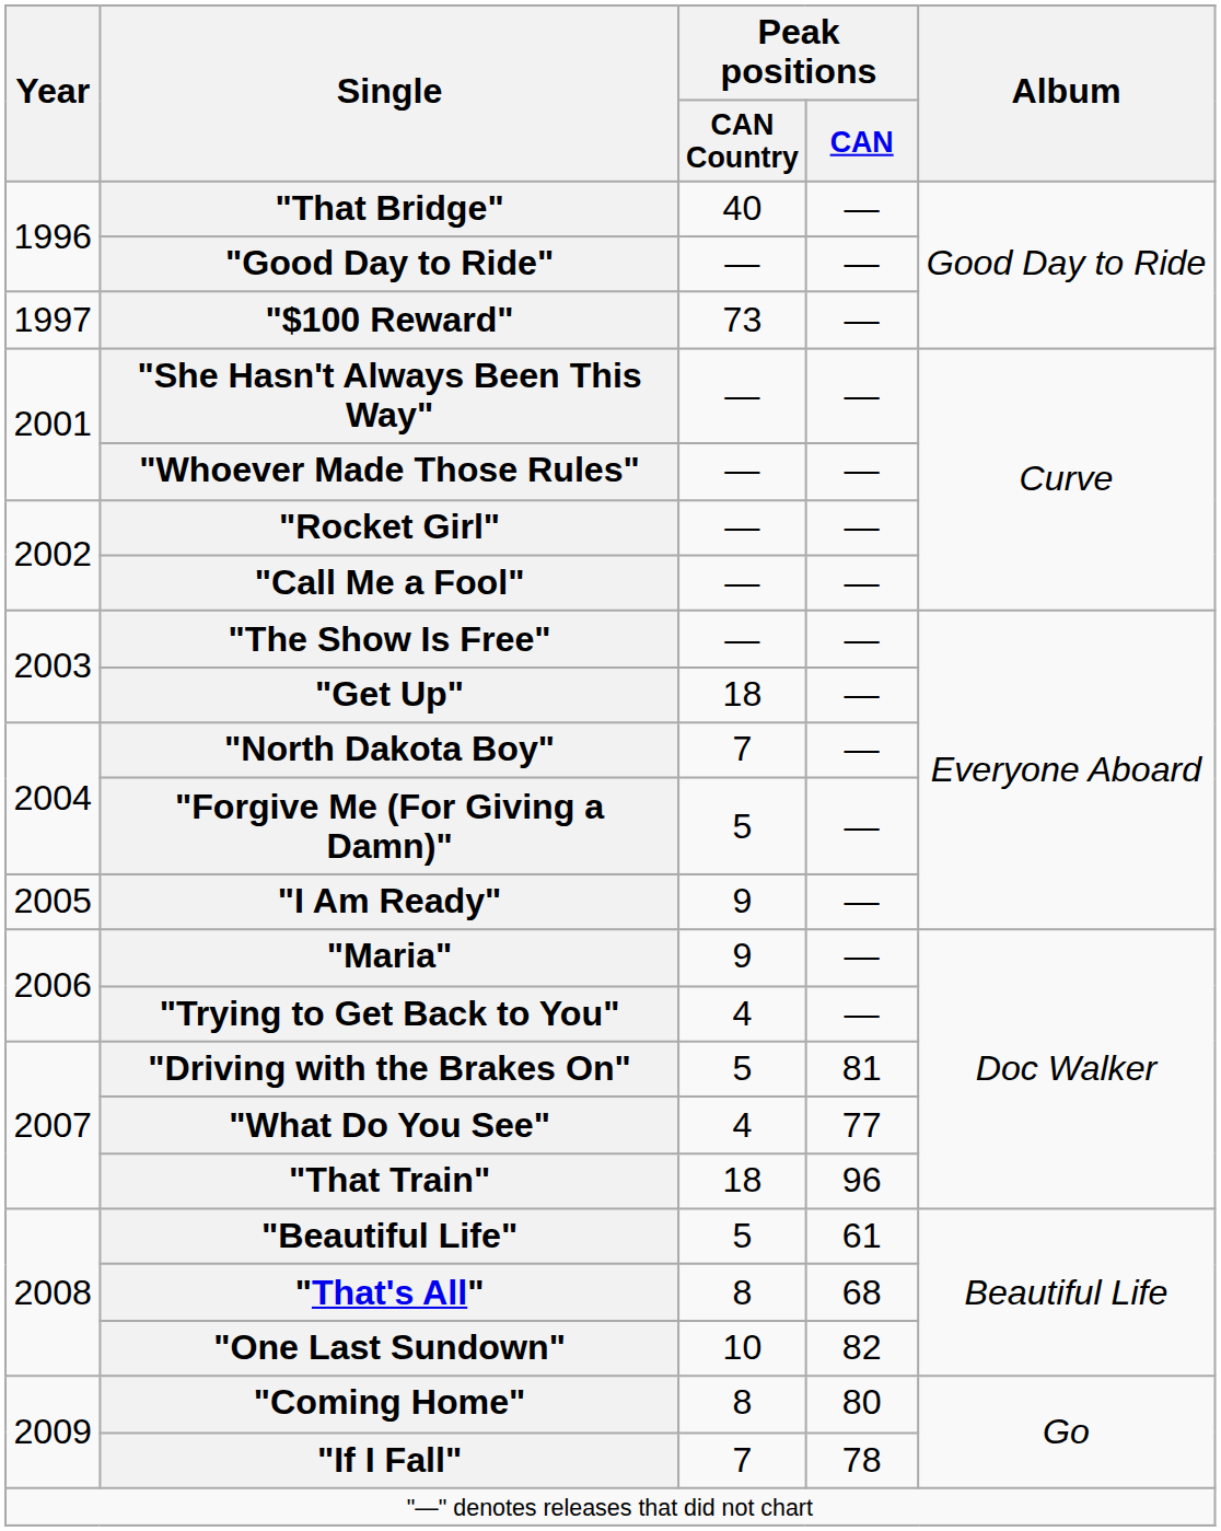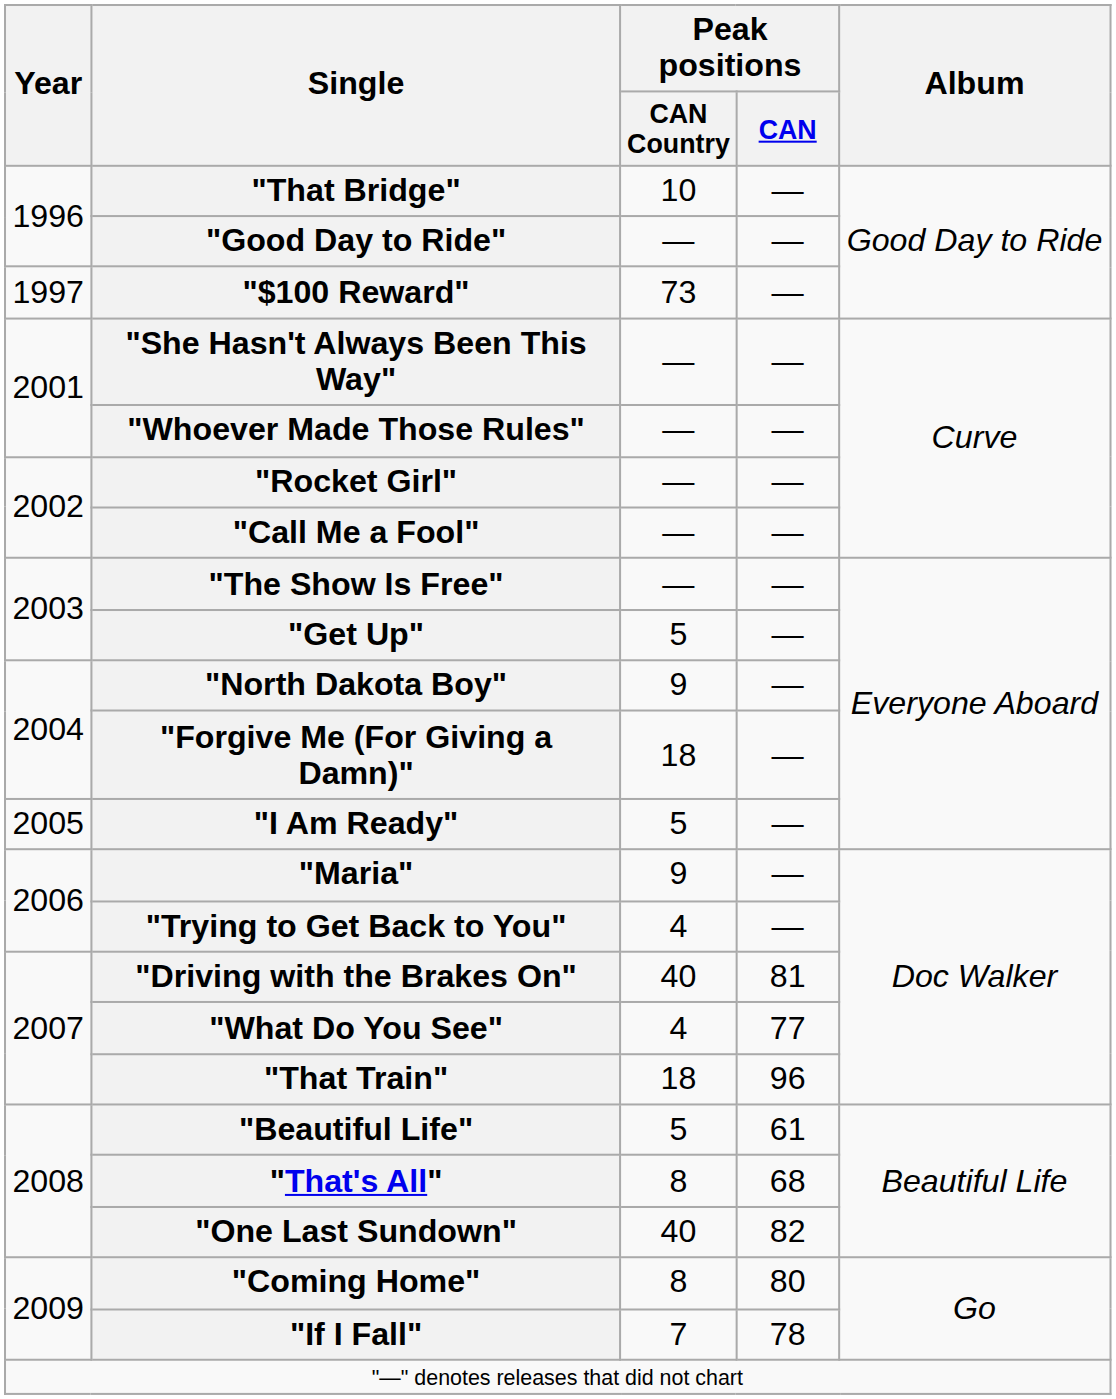 <table class="wikitable plainrowheaders" style="text-align:center;">
 <tr>
 <th rowspan="2">Year</th>
 <th rowspan="2" style="width:16em;">Single</th>
 <th colspan="2">Peak positions</th>
 <th rowspan="2">Album</th>
 </tr>
 <tr style="font-size:smaller;">
 <th width="45">CAN Country<br></th>
 <th width="45"><a href='#'>CAN</a><br></th>
 </tr>
 <tr>
 <td rowspan="2">1996</td>
 <th scope="row">"That Bridge"</th>
-<td>40</td>
+<td>10</td>
 <td>—</td>
 <td rowspan="3"><em>Good Day to Ride</em></td>
 </tr>
 <tr>
 <th scope="row">"Good Day to Ride"</th>
 <td>—</td>
 <td>—</td>
 </tr>
 <tr>
 <td>1997</td>
 <th scope="row">"$100 Reward"</th>
 <td>73</td>
 <td>—</td>
 </tr>
 <tr>
 <td rowspan="2">2001</td>
 <th scope="row">"She Hasn't Always Been This Way"</th>
 <td>—</td>
 <td>—</td>
 <td rowspan="4"><em>Curve</em></td>
 </tr>
 <tr>
 <th scope="row">"Whoever Made Those Rules"</th>
 <td>—</td>
 <td>—</td>
 </tr>
 <tr>
 <td rowspan="2">2002</td>
 <th scope="row">"Rocket Girl"</th>
 <td>—</td>
 <td>—</td>
 </tr>
 <tr>
 <th scope="row">"Call Me a Fool"</th>
 <td>—</td>
 <td>—</td>
 </tr>
 <tr>
 <td rowspan="2">2003</td>
 <th scope="row">"The Show Is Free"</th>
 <td>—</td>
 <td>—</td>
 <td rowspan="5"><em>Everyone Aboard</em></td>
 </tr>
 <tr>
 <th scope="row">"Get Up"</th>
-<td>18</td>
+<td>5</td>
 <td>—</td>
 </tr>
 <tr>
 <td rowspan="2">2004</td>
 <th scope="row">"North Dakota Boy"</th>
-<td>7</td>
+<td>9</td>
 <td>—</td>
 </tr>
 <tr>
 <th scope="row">"Forgive Me (For Giving a Damn)"</th>
-<td>5</td>
+<td>18</td>
 <td>—</td>
 </tr>
 <tr>
 <td>2005</td>
 <th scope="row">"I Am Ready"</th>
-<td>9</td>
+<td>5</td>
 <td>—</td>
 </tr>
 <tr>
 <td rowspan="2">2006</td>
 <th scope="row">"Maria"</th>
 <td>9</td>
 <td>—</td>
 <td rowspan="5"><em>Doc Walker</em></td>
 </tr>
 <tr>
 <th scope="row">"Trying to Get Back to You"</th>
 <td>4</td>
 <td>—</td>
 </tr>
 <tr>
 <td rowspan="3">2007</td>
 <th scope="row">"Driving with the Brakes On"</th>
-<td>5</td>
+<td>40</td>
 <td>81</td>
 </tr>
 <tr>
 <th scope="row">"What Do You See"</th>
 <td>4</td>
 <td>77</td>
 </tr>
 <tr>
 <th scope="row">"That Train"</th>
 <td>18</td>
 <td>96</td>
 </tr>
 <tr>
 <td rowspan="3">2008</td>
 <th scope="row">"Beautiful Life"</th>
 <td>5</td>
 <td>61</td>
 <td rowspan="3"><em>Beautiful Life</em></td>
 </tr>
 <tr>
 <th scope="row">"<a href='#'>That's All</a>"</th>
 <td>8</td>
 <td>68</td>
 </tr>
 <tr>
 <th scope="row">"One Last Sundown"</th>
-<td>10</td>
+<td>40</td>
 <td>82</td>
 </tr>
 <tr>
 <td rowspan="2">2009</td>
 <th scope="row">"Coming Home"</th>
 <td>8</td>
 <td>80</td>
 <td rowspan="2"><em>Go</em></td>
 </tr>
 <tr>
 <th scope="row">"If I Fall"</th>
 <td>7</td>
 <td>78</td>
 </tr>
 <tr>
 <td colspan="5" style="font-size:8pt">"—" denotes releases that did not chart</td>
 </tr>
 </table>
